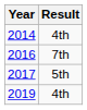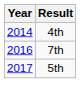 <table class="wikitable" style="text-align:center">
 <tr>
 <th>Year</th>
 <th>Result</th>
 </tr>
 <tr>
 <td><a href='#'>2014</a></td>
 <td>4th</td>
 </tr>
 <tr>
 <td><a href='#'>2016</a></td>
 <td>7th</td>
 </tr>
 <tr>
 <td><a href='#'>2017</a></td>
 <td>5th</td>
 </tr>
-<tr>
-<td><a href='#'>2019</a></td>
-<td>4th</td>
-</tr>
 </table>
